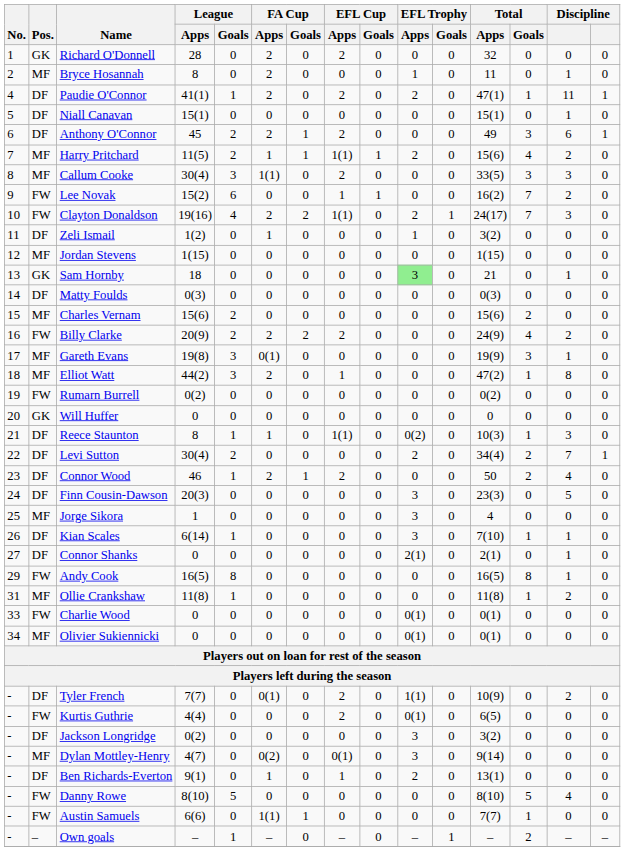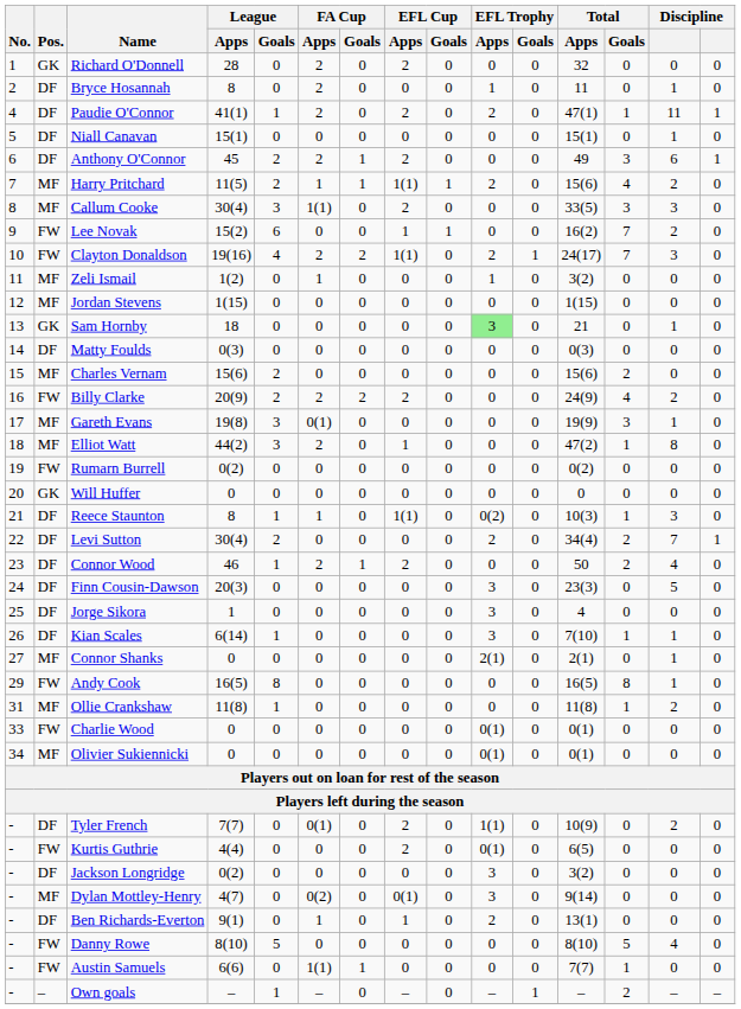 <table class="wikitable" style="text-align:center">
 <tr>
 <th rowspan="2" style="vertical-align:bottom;">No.</th>
 <th rowspan="2" style="vertical-align:bottom;">Pos.</th>
 <th rowspan="2" style="vertical-align:bottom;">Name</th>
 <th colspan="2" style="width:85px;">League</th>
 <th colspan="2" style="width:85px;">FA Cup</th>
 <th colspan="2" style="width:85px;">EFL Cup</th>
 <th colspan="2" style="width:85px;">EFL Trophy</th>
 <th colspan="2" style="width:85px;">Total </th>
 <th colspan="2" style="width:85px;">Discipline </th>
 </tr>
 <tr>
 <th>Apps</th>
 <th>Goals</th>
 <th>Apps</th>
 <th>Goals</th>
 <th>Apps</th>
 <th>Goals</th>
 <th>Apps</th>
 <th>Goals</th>
 <th>Apps</th>
 <th>Goals</th>
 <th></th>
 <th></th>
 </tr>
 <tr>
 <td align="left">1</td>
 <td align="left">GK</td>
 <td align="left"> <a href='#'>Richard O'Donnell</a></td>
 <td>28</td>
 <td>0</td>
 <td>2</td>
 <td>0</td>
 <td>2</td>
 <td>0</td>
 <td>0</td>
 <td>0</td>
 <td>32</td>
 <td>0</td>
 <td>0</td>
 <td>0</td>
 </tr>
 <tr>
 <td align="left">2</td>
-<td align="left">MF</td>
+<td align="left">DF</td>
 <td align="left"> <a href='#'>Bryce Hosannah</a></td>
 <td>8</td>
 <td>0</td>
 <td>2</td>
 <td>0</td>
 <td>0</td>
 <td>0</td>
 <td>1</td>
 <td>0</td>
 <td>11</td>
 <td>0</td>
 <td>1</td>
 <td>0</td>
 </tr>
 <tr>
 <td align="left">4</td>
 <td align="left">DF</td>
 <td align="left"> <a href='#'>Paudie O'Connor</a></td>
 <td>41(1)</td>
 <td>1</td>
 <td>2</td>
 <td>0</td>
 <td>2</td>
 <td>0</td>
 <td>2</td>
 <td>0</td>
 <td>47(1)</td>
 <td>1</td>
 <td>11</td>
 <td>1</td>
 </tr>
 <tr>
 <td align="left">5</td>
 <td align="left">DF</td>
 <td align="left"> <a href='#'>Niall Canavan</a></td>
 <td>15(1)</td>
 <td>0</td>
 <td>0</td>
 <td>0</td>
 <td>0</td>
 <td>0</td>
 <td>0</td>
 <td>0</td>
 <td>15(1)</td>
 <td>0</td>
 <td>1</td>
 <td>0</td>
 </tr>
 <tr>
 <td align="left">6</td>
 <td align="left">DF</td>
 <td align="left"> <a href='#'>Anthony O'Connor</a></td>
 <td>45</td>
 <td>2</td>
 <td>2</td>
 <td>1</td>
 <td>2</td>
 <td>0</td>
 <td>0</td>
 <td>0</td>
 <td>49</td>
 <td>3</td>
 <td>6</td>
 <td>1</td>
 </tr>
 <tr>
 <td align="left">7</td>
 <td align="left">MF</td>
 <td align="left"> <a href='#'>Harry Pritchard</a></td>
 <td>11(5)</td>
 <td>2</td>
 <td>1</td>
 <td>1</td>
 <td>1(1)</td>
 <td>1</td>
 <td>2</td>
 <td>0</td>
 <td>15(6)</td>
 <td>4</td>
 <td>2</td>
 <td>0</td>
 </tr>
 <tr>
 <td align="left">8</td>
 <td align="left">MF</td>
 <td align="left"> <a href='#'>Callum Cooke</a></td>
 <td>30(4)</td>
 <td>3</td>
 <td>1(1)</td>
 <td>0</td>
 <td>2</td>
 <td>0</td>
 <td>0</td>
 <td>0</td>
 <td>33(5)</td>
 <td>3</td>
 <td>3</td>
 <td>0</td>
 </tr>
 <tr>
 <td align="left">9</td>
 <td align="left">FW</td>
 <td align="left"> <a href='#'>Lee Novak</a></td>
 <td>15(2)</td>
 <td>6</td>
 <td>0</td>
 <td>0</td>
 <td>1</td>
 <td>1</td>
 <td>0</td>
 <td>0</td>
 <td>16(2)</td>
 <td>7</td>
 <td>2</td>
 <td>0</td>
 </tr>
 <tr>
 <td align="left">10</td>
 <td align="left">FW</td>
 <td align="left"> <a href='#'>Clayton Donaldson</a></td>
 <td>19(16)</td>
 <td>4</td>
 <td>2</td>
 <td>2</td>
 <td>1(1)</td>
 <td>0</td>
 <td>2</td>
 <td>1</td>
 <td>24(17)</td>
 <td>7</td>
 <td>3</td>
 <td>0</td>
 </tr>
 <tr>
 <td align="left">11</td>
-<td align="left">DF</td>
+<td align="left">MF</td>
 <td align="left"> <a href='#'>Zeli Ismail</a></td>
 <td>1(2)</td>
 <td>0</td>
 <td>1</td>
 <td>0</td>
 <td>0</td>
 <td>0</td>
 <td>1</td>
 <td>0</td>
 <td>3(2)</td>
 <td>0</td>
 <td>0</td>
 <td>0</td>
 </tr>
 <tr>
 <td align="left">12</td>
 <td align="left">MF</td>
 <td align="left"> <a href='#'>Jordan Stevens</a></td>
 <td>1(15)</td>
 <td>0</td>
 <td>0</td>
 <td>0</td>
 <td>0</td>
 <td>0</td>
 <td>0</td>
 <td>0</td>
 <td>1(15)</td>
 <td>0</td>
 <td>0</td>
 <td>0</td>
 </tr>
 <tr>
 <td align="left">13</td>
 <td align="left">GK</td>
 <td align="left"> <a href='#'>Sam Hornby</a></td>
 <td>18</td>
 <td>0</td>
 <td>0</td>
 <td>0</td>
 <td>0</td>
 <td>0</td>
 <td style="background: lightgreen;">3</td>
 <td>0</td>
 <td>21</td>
 <td>0</td>
 <td>1</td>
 <td>0</td>
 </tr>
 <tr>
 <td align="left">14</td>
 <td align="left">DF</td>
 <td align="left"> <a href='#'>Matty Foulds</a></td>
 <td>0(3)</td>
 <td>0</td>
 <td>0</td>
 <td>0</td>
 <td>0</td>
 <td>0</td>
 <td>0</td>
 <td>0</td>
 <td>0(3)</td>
 <td>0</td>
 <td>0</td>
 <td>0</td>
 </tr>
 <tr>
 <td align="left">15</td>
 <td align="left">MF</td>
 <td align="left"> <a href='#'>Charles Vernam</a></td>
 <td>15(6)</td>
 <td>2</td>
 <td>0</td>
 <td>0</td>
 <td>0</td>
 <td>0</td>
 <td>0</td>
 <td>0</td>
 <td>15(6)</td>
 <td>2</td>
 <td>0</td>
 <td>0</td>
 </tr>
 <tr>
 <td align="left">16</td>
 <td align="left">FW</td>
 <td align="left"> <a href='#'>Billy Clarke</a></td>
 <td>20(9)</td>
 <td>2</td>
 <td>2</td>
 <td>2</td>
 <td>2</td>
 <td>0</td>
 <td>0</td>
 <td>0</td>
 <td>24(9)</td>
 <td>4</td>
 <td>2</td>
 <td>0</td>
 </tr>
 <tr>
 <td align="left">17</td>
 <td align="left">MF</td>
 <td align="left"> <a href='#'>Gareth Evans</a></td>
 <td>19(8)</td>
 <td>3</td>
 <td>0(1)</td>
 <td>0</td>
 <td>0</td>
 <td>0</td>
 <td>0</td>
 <td>0</td>
 <td>19(9)</td>
 <td>3</td>
 <td>1</td>
 <td>0</td>
 </tr>
 <tr>
 <td align="left">18</td>
 <td align="left">MF</td>
 <td align="left"> <a href='#'>Elliot Watt</a></td>
 <td>44(2)</td>
 <td>3</td>
 <td>2</td>
 <td>0</td>
 <td>1</td>
 <td>0</td>
 <td>0</td>
 <td>0</td>
 <td>47(2)</td>
 <td>1</td>
 <td>8</td>
 <td>0</td>
 </tr>
 <tr>
 <td align="left">19</td>
 <td align="left">FW</td>
 <td align="left"> <a href='#'>Rumarn Burrell</a></td>
 <td>0(2)</td>
 <td>0</td>
 <td>0</td>
 <td>0</td>
 <td>0</td>
 <td>0</td>
 <td>0</td>
 <td>0</td>
 <td>0(2)</td>
 <td>0</td>
 <td>0</td>
 <td>0</td>
 </tr>
 <tr>
 <td align="left">20</td>
 <td align="left">GK</td>
 <td align="left"> <a href='#'>Will Huffer</a></td>
 <td>0</td>
 <td>0</td>
 <td>0</td>
 <td>0</td>
 <td>0</td>
 <td>0</td>
 <td>0</td>
 <td>0</td>
 <td>0</td>
 <td>0</td>
 <td>0</td>
 <td>0</td>
 </tr>
 <tr>
 <td align="left">21</td>
 <td align="left">DF</td>
 <td align="left"> <a href='#'>Reece Staunton</a></td>
 <td>8</td>
 <td>1</td>
 <td>1</td>
 <td>0</td>
 <td>1(1)</td>
 <td>0</td>
 <td>0(2)</td>
 <td>0</td>
 <td>10(3)</td>
 <td>1</td>
 <td>3</td>
 <td>0</td>
 </tr>
 <tr>
 <td align="left">22</td>
 <td align="left">DF</td>
 <td align="left"> <a href='#'>Levi Sutton</a></td>
 <td>30(4)</td>
 <td>2</td>
 <td>0</td>
 <td>0</td>
 <td>0</td>
 <td>0</td>
 <td>2</td>
 <td>0</td>
 <td>34(4)</td>
 <td>2</td>
 <td>7</td>
 <td>1</td>
 </tr>
 <tr>
 <td align="left">23</td>
 <td align="left">DF</td>
 <td align="left"> <a href='#'>Connor Wood</a></td>
 <td>46</td>
 <td>1</td>
 <td>2</td>
 <td>1</td>
 <td>2</td>
 <td>0</td>
 <td>0</td>
 <td>0</td>
 <td>50</td>
 <td>2</td>
 <td>4</td>
 <td>0</td>
 </tr>
 <tr>
 <td align="left">24</td>
 <td align="left">DF</td>
 <td align="left"> <a href='#'>Finn Cousin-Dawson</a></td>
 <td>20(3)</td>
 <td>0</td>
 <td>0</td>
 <td>0</td>
 <td>0</td>
 <td>0</td>
 <td>3</td>
 <td>0</td>
 <td>23(3)</td>
 <td>0</td>
 <td>5</td>
 <td>0</td>
 </tr>
 <tr>
 <td align="left">25</td>
-<td align="left">MF</td>
+<td align="left">DF</td>
 <td align="left"> <a href='#'>Jorge Sikora</a></td>
 <td>1</td>
 <td>0</td>
 <td>0</td>
 <td>0</td>
 <td>0</td>
 <td>0</td>
 <td>3</td>
 <td>0</td>
 <td>4</td>
 <td>0</td>
 <td>0</td>
 <td>0</td>
 </tr>
 <tr>
 <td align="left">26</td>
 <td align="left">DF</td>
 <td align="left"> <a href='#'>Kian Scales</a></td>
 <td>6(14)</td>
 <td>1</td>
 <td>0</td>
 <td>0</td>
 <td>0</td>
 <td>0</td>
 <td>3</td>
 <td>0</td>
 <td>7(10)</td>
 <td>1</td>
 <td>1</td>
 <td>0</td>
 </tr>
 <tr>
 <td align="left">27</td>
-<td align="left">DF</td>
+<td align="left">MF</td>
 <td align="left"> <a href='#'>Connor Shanks</a></td>
 <td>0</td>
 <td>0</td>
 <td>0</td>
 <td>0</td>
 <td>0</td>
 <td>0</td>
 <td>2(1)</td>
 <td>0</td>
 <td>2(1)</td>
 <td>0</td>
 <td>1</td>
 <td>0</td>
 </tr>
 <tr>
 <td align="left">29</td>
 <td align="left">FW</td>
 <td align="left"> <a href='#'>Andy Cook</a></td>
 <td>16(5)</td>
 <td>8</td>
 <td>0</td>
 <td>0</td>
 <td>0</td>
 <td>0</td>
 <td>0</td>
 <td>0</td>
 <td>16(5)</td>
 <td>8</td>
 <td>1</td>
 <td>0</td>
 </tr>
 <tr>
 <td align="left">31</td>
 <td align="left">MF</td>
 <td align="left"> <a href='#'>Ollie Crankshaw</a></td>
 <td>11(8)</td>
 <td>1</td>
 <td>0</td>
 <td>0</td>
 <td>0</td>
 <td>0</td>
 <td>0</td>
 <td>0</td>
 <td>11(8)</td>
 <td>1</td>
 <td>2</td>
 <td>0</td>
 </tr>
 <tr>
 <td align="left">33</td>
 <td align="left">FW</td>
 <td align="left"> <a href='#'>Charlie Wood</a></td>
 <td>0</td>
 <td>0</td>
 <td>0</td>
 <td>0</td>
 <td>0</td>
 <td>0</td>
 <td>0(1)</td>
 <td>0</td>
 <td>0(1)</td>
 <td>0</td>
 <td>0</td>
 <td>0</td>
 </tr>
 <tr>
 <td align="left">34</td>
 <td align="left">MF</td>
 <td align="left"> <a href='#'>Olivier Sukiennicki</a></td>
 <td>0</td>
 <td>0</td>
 <td>0</td>
 <td>0</td>
 <td>0</td>
 <td>0</td>
 <td>0(1)</td>
 <td>0</td>
 <td>0(1)</td>
 <td>0</td>
 <td>0</td>
 <td>0</td>
 </tr>
 <tr>
 <th colspan="15">Players out on loan for rest of the season</th>
 </tr>
 <tr>
 <th colspan="15">Players left during the season</th>
 </tr>
 <tr>
 <td align="left">-</td>
 <td align="left">DF</td>
 <td align="left"> <a href='#'>Tyler French</a></td>
 <td>7(7)</td>
 <td>0</td>
 <td>0(1)</td>
 <td>0</td>
 <td>2</td>
 <td>0</td>
 <td>1(1)</td>
 <td>0</td>
 <td>10(9)</td>
 <td>0</td>
 <td>2</td>
 <td>0</td>
 </tr>
 <tr>
 <td align="left">-</td>
 <td align="left">FW</td>
 <td align="left"> <a href='#'>Kurtis Guthrie</a></td>
 <td>4(4)</td>
 <td>0</td>
 <td>0</td>
 <td>0</td>
 <td>2</td>
 <td>0</td>
 <td>0(1)</td>
 <td>0</td>
 <td>6(5)</td>
 <td>0</td>
 <td>0</td>
 <td>0</td>
 </tr>
 <tr>
 <td align="left">-</td>
 <td align="left">DF</td>
 <td align="left"> <a href='#'>Jackson Longridge</a></td>
 <td>0(2)</td>
 <td>0</td>
 <td>0</td>
 <td>0</td>
 <td>0</td>
 <td>0</td>
 <td>3</td>
 <td>0</td>
 <td>3(2)</td>
 <td>0</td>
 <td>0</td>
 <td>0</td>
 </tr>
 <tr>
 <td align="left">-</td>
 <td align="left">MF</td>
 <td align="left"> <a href='#'>Dylan Mottley-Henry</a></td>
 <td>4(7)</td>
 <td>0</td>
 <td>0(2)</td>
 <td>0</td>
 <td>0(1)</td>
 <td>0</td>
 <td>3</td>
 <td>0</td>
 <td>9(14)</td>
 <td>0</td>
 <td>0</td>
 <td>0</td>
 </tr>
 <tr>
 <td align="left">-</td>
 <td align="left">DF</td>
 <td align="left"> <a href='#'>Ben Richards-Everton</a></td>
 <td>9(1)</td>
 <td>0</td>
 <td>1</td>
 <td>0</td>
 <td>1</td>
 <td>0</td>
 <td>2</td>
 <td>0</td>
 <td>13(1)</td>
 <td>0</td>
 <td>0</td>
 <td>0</td>
 </tr>
 <tr>
 <td align="left">-</td>
 <td align="left">FW</td>
 <td align="left"> <a href='#'>Danny Rowe</a></td>
 <td>8(10)</td>
 <td>5</td>
 <td>0</td>
 <td>0</td>
 <td>0</td>
 <td>0</td>
 <td>0</td>
 <td>0</td>
 <td>8(10)</td>
 <td>5</td>
 <td>4</td>
 <td>0</td>
 </tr>
 <tr>
 <td align="left">-</td>
 <td align="left">FW</td>
 <td align="left"> <a href='#'>Austin Samuels</a></td>
 <td>6(6)</td>
 <td>0</td>
 <td>1(1)</td>
 <td>1</td>
 <td>0</td>
 <td>0</td>
 <td>0</td>
 <td>0</td>
 <td>7(7)</td>
 <td>1</td>
 <td>0</td>
 <td>0</td>
 </tr>
 <tr>
 <td align="left">-</td>
 <td align="left">–</td>
 <td align="left"><a href='#'>Own goals</a></td>
 <td>–</td>
 <td>1</td>
 <td>–</td>
 <td>0</td>
 <td>–</td>
 <td>0</td>
 <td>–</td>
 <td>1</td>
 <td>–</td>
 <td>2</td>
 <td>–</td>
 <td>–</td>
 </tr>
 <tr>
 </tr>
 </table>
